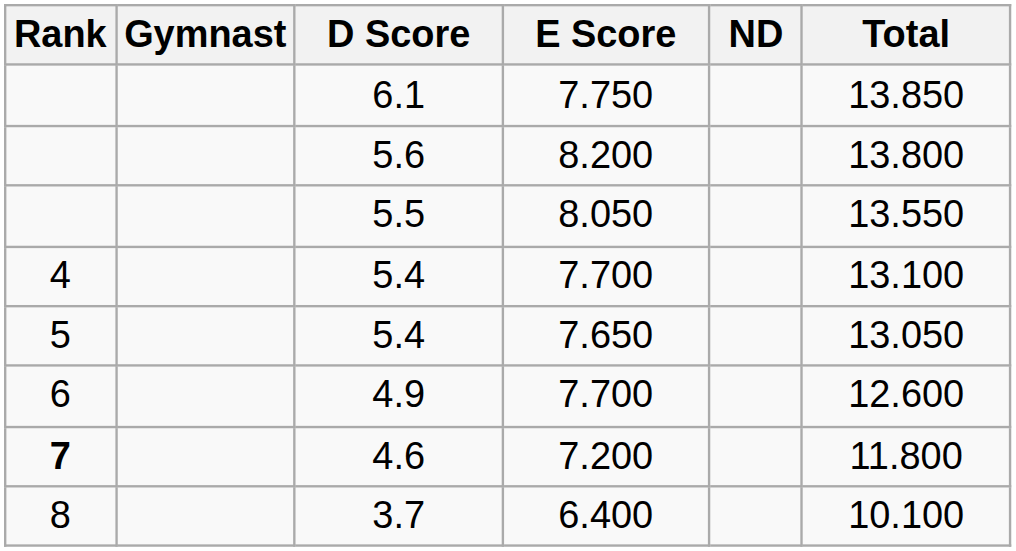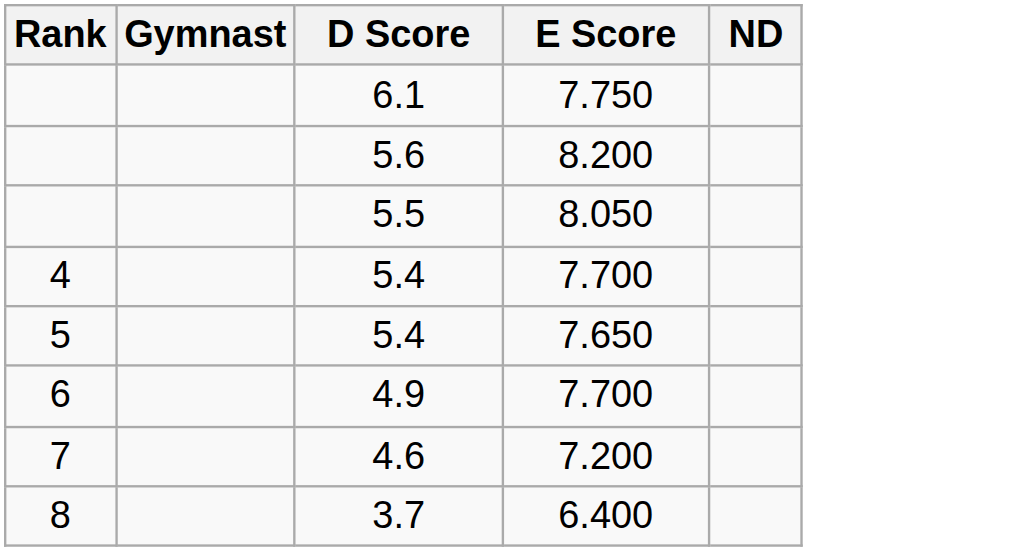 <table class="wikitable" style="text-align:center">
 <tr>
 <th>Rank</th>
 <th>Gymnast</th>
 <th style="width:5em">D Score</th>
 <th style="width:5em">E Score</th>
 <th style="width:2em">ND</th>
-<th style="width:5em">Total</th>
 </tr>
 <tr>
 <td></td>
 <td align=left></td>
 <td>6.1</td>
 <td>7.750</td>
 <td></td>
-<td>13.850</td>
 </tr>
 <tr>
 <td></td>
 <td align=left></td>
 <td>5.6</td>
 <td>8.200</td>
 <td></td>
-<td>13.800</td>
 </tr>
 <tr>
 <td></td>
 <td align=left></td>
 <td>5.5</td>
 <td>8.050</td>
 <td></td>
-<td>13.550</td>
 </tr>
 <tr>
 <td>4</td>
 <td align=left></td>
 <td>5.4</td>
 <td>7.700</td>
 <td></td>
-<td>13.100</td>
 </tr>
 <tr>
 <td>5</td>
 <td align=left></td>
 <td>5.4</td>
 <td>7.650</td>
 <td></td>
-<td>13.050</td>
 </tr>
 <tr>
 <td>6</td>
 <td align=left></td>
 <td>4.9</td>
 <td>7.700</td>
 <td></td>
-<td>12.600</td>
 </tr>
 <tr>
-<td><strong>7</strong></td>
+<td>7</td>
 <td align=left></td>
 <td>4.6</td>
 <td>7.200</td>
 <td></td>
-<td>11.800</td>
 </tr>
 <tr>
 <td>8</td>
 <td align=left></td>
 <td>3.7</td>
 <td>6.400</td>
 <td></td>
-<td>10.100</td>
 </tr>
 </table>
